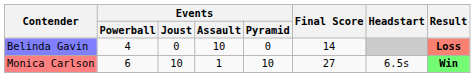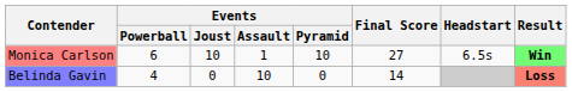 <table class="wikitable" style="text-align:center;">
 <tr>
 <th rowspan=2>Contender</th>
 <th colspan=4>Events</th>
 <th rowspan=2>Final Score</th>
 <th rowspan=2>Headstart</th>
 <th rowspan=2>Result</th>
 </tr>
 <tr>
 <th>Powerball</th>
 <th>Joust</th>
 <th>Assault</th>
 <th>Pyramid</th>
 </tr>
 <tr>
+<td bgcolor=#ff8080 style="text-align:left;">Monica Carlson</td>
+<td>6</td>
+<td>10</td>
+<td>1</td>
+<td>10</td>
+<td>27</td>
+<td>6.5s</td>
+<td style="text-align:center; background:#73fb76;"><strong>Win</strong></td>
+</tr>
+<tr>
 <td bgcolor=#8080ff style="text-align:left;">Belinda Gavin</td>
 <td>4</td>
 <td>0</td>
 <td>10</td>
 <td>0</td>
 <td>14</td>
 <td style="background:#ccc"></td>
 <td style="text-align:center; background:salmon;"><strong>Loss</strong></td>
 </tr>
-<tr>
-<td bgcolor=#ff8080 style="text-align:left;">Monica Carlson</td>
-<td>6</td>
-<td>10</td>
-<td>1</td>
-<td>10</td>
-<td>27</td>
-<td>6.5s</td>
-<td style="text-align:center; background:#73fb76;"><strong>Win</strong></td>
-</tr>
 </table>
